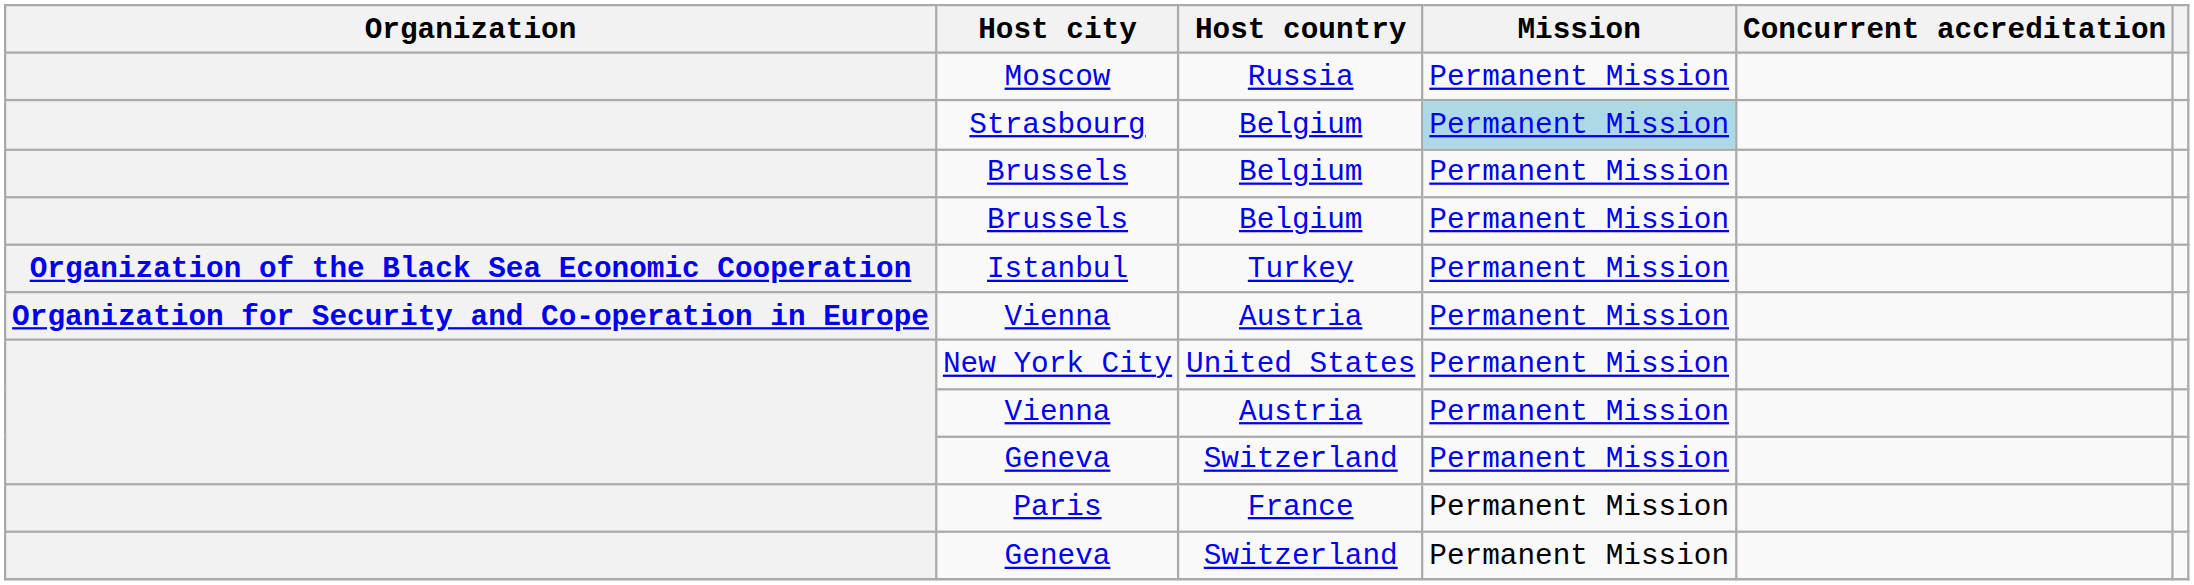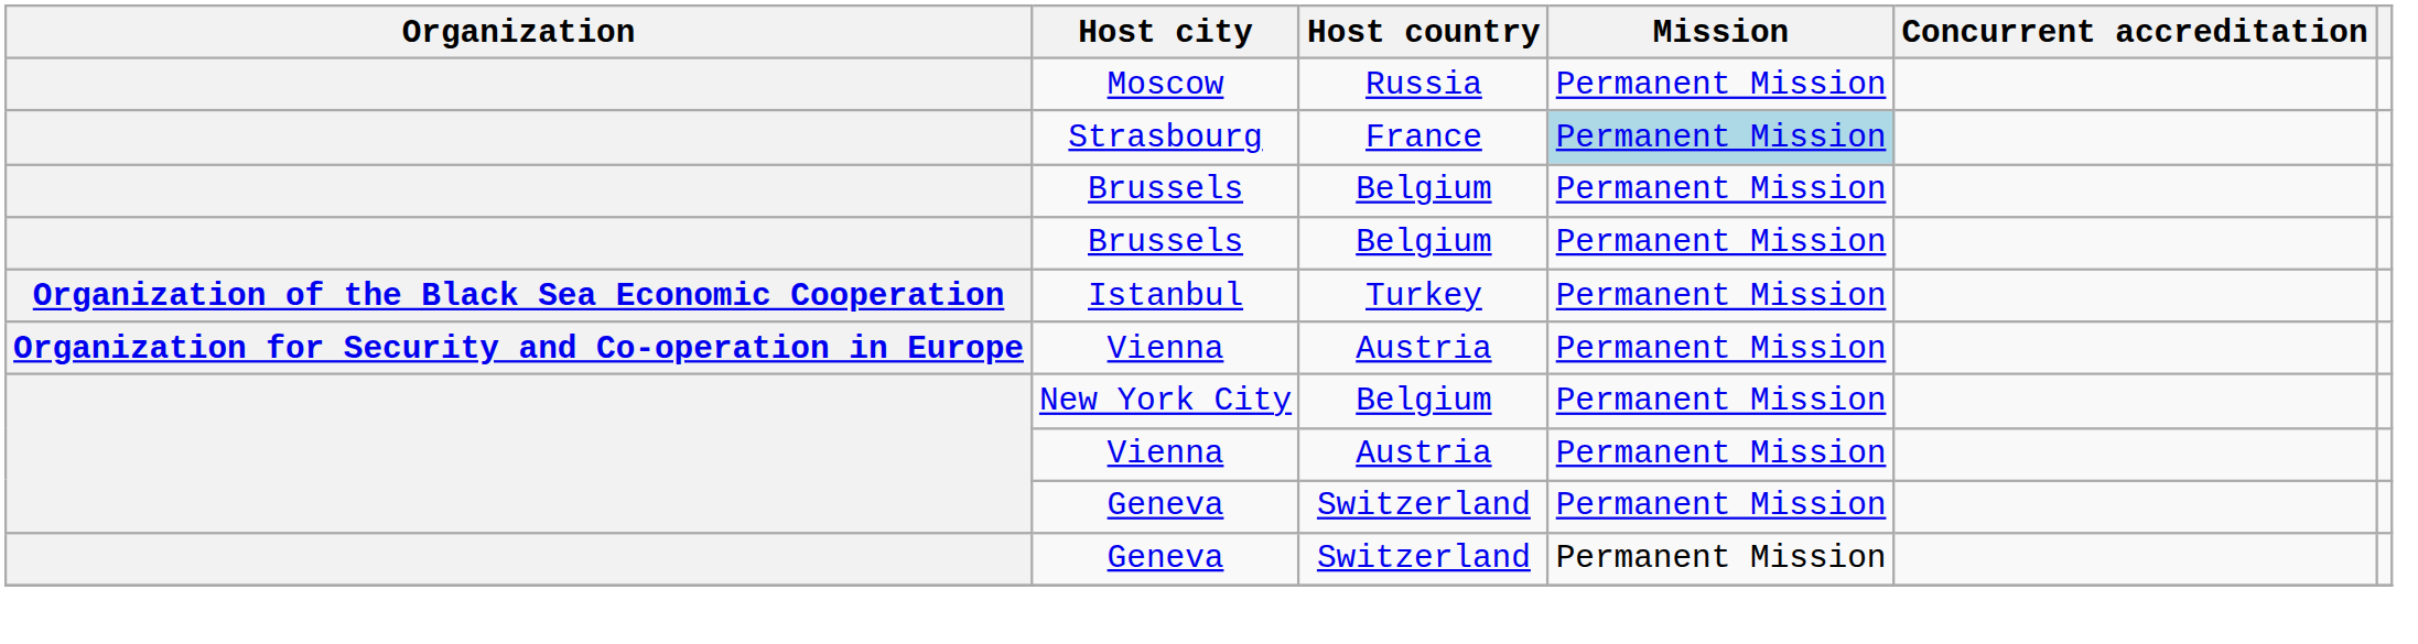 <table class="wikitable plainrowheaders" style="text-align:center;">
 <tr>
 <th scope="col">Organization</th>
 <th scope="col">Host city</th>
 <th scope="col">Host country</th>
 <th scope="col">Mission</th>
 <th scope="col">Concurrent accreditation</th>
 <th scope="col"></th>
 </tr>
 <tr>
 <th scope="row"></th>
 <td><a href='#'>Moscow</a></td>
 <td><a href='#'>Russia</a></td>
 <td><a href='#'>Permanent Mission</a></td>
 <td></td>
 <td></td>
 </tr>
 <tr>
 <th scope="row"></th>
 <td><a href='#'>Strasbourg</a></td>
-<td><a href='#'>Belgium</a></td>
+<td><a href='#'>France</a></td>
 <td style="background: lightblue;"><a href='#'>Permanent Mission</a></td>
 <td></td>
 <td></td>
 </tr>
 <tr>
 <th scope="row"></th>
 <td><a href='#'>Brussels</a></td>
 <td><a href='#'>Belgium</a></td>
 <td><a href='#'>Permanent Mission</a></td>
 <td></td>
 <td></td>
 </tr>
 <tr>
 <th scope="row"></th>
 <td><a href='#'>Brussels</a></td>
 <td><a href='#'>Belgium</a></td>
 <td><a href='#'>Permanent Mission</a></td>
 <td></td>
 <td></td>
 </tr>
 <tr>
 <th scope="row"><a href='#'>Organization of the Black Sea Economic Cooperation</a></th>
 <td><a href='#'>Istanbul</a></td>
 <td><a href='#'>Turkey</a></td>
 <td><a href='#'>Permanent Mission</a></td>
 <td></td>
 <td></td>
 </tr>
 <tr>
 <th scope="row"> <a href='#'>Organization for Security and Co-operation in Europe</a></th>
 <td><a href='#'>Vienna</a></td>
 <td><a href='#'>Austria</a></td>
 <td><a href='#'>Permanent Mission</a></td>
 <td></td>
 <td></td>
 </tr>
 <tr>
 <th scope="row"  rowspan="3"></th>
 <td><a href='#'>New York City</a></td>
-<td><a href='#'>United States</a></td>
+<td><a href='#'>Belgium</a></td>
 <td><a href='#'>Permanent Mission</a></td>
 <td></td>
 <td></td>
 </tr>
 <tr>
 <td><a href='#'>Vienna</a></td>
 <td><a href='#'>Austria</a></td>
 <td><a href='#'>Permanent Mission</a></td>
 <td></td>
 <td></td>
 </tr>
 <tr>
 <td><a href='#'>Geneva</a></td>
 <td><a href='#'>Switzerland</a></td>
 <td><a href='#'>Permanent Mission</a></td>
 <td></td>
 <td></td>
 </tr>
 <tr>
 <th scope="row"></th>
-<td><a href='#'>Paris</a></td>
-<td><a href='#'>France</a></td>
-<td>Permanent Mission</td>
-<td></td>
-<td></td>
-</tr>
-<tr>
-<th scope="row"></th>
 <td><a href='#'>Geneva</a></td>
 <td><a href='#'>Switzerland</a></td>
 <td>Permanent Mission</td>
 <td></td>
 <td></td>
 </tr>
 <tr>
 </tr>
 </table>
